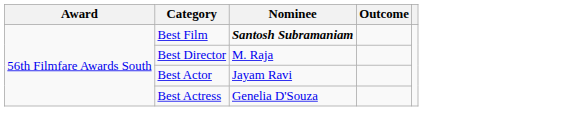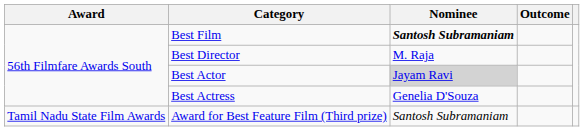 <table class="wikitable">
 <tr>
 <th>Award</th>
 <th>Category</th>
 <th>Nominee</th>
 <th>Outcome</th>
 <th></th>
 </tr>
 <tr>
 <td scope="row" rowspan="4"><a href='#'>56th Filmfare Awards South</a></td>
 <td><a href='#'>Best Film</a></td>
 <td><strong><em>Santosh Subramaniam</em></strong></td>
 <td></td>
 <td style="text-align:center;" rowspan="4"></td>
 </tr>
 <tr>
 <td><a href='#'>Best Director</a></td>
 <td><a href='#'>M. Raja</a></td>
 <td></td>
 </tr>
 <tr>
 <td><a href='#'>Best Actor</a></td>
-<td><a href='#'>Jayam Ravi</a></td>
+<td style="background: lightgrey;"><a href='#'>Jayam Ravi</a></td>
 <td></td>
 </tr>
 <tr>
 <td><a href='#'>Best Actress</a></td>
 <td><a href='#'>Genelia D'Souza</a></td>
 <td></td>
 </tr>
+<tr>
+<td rowspan=1><a href='#'>Tamil Nadu State Film Awards</a></td>
+<td><a href='#'>Award for Best Feature Film (Third prize)</a></td>
+<td><em>Santosh Subramaniam</em></td>
+<td></td>
+<td style="text-align:center;"></td>
+</tr>
 </table>
